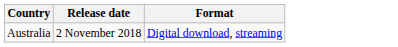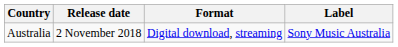 <table class="wikitable">
 <tr>
 <th>Country</th>
 <th>Release date</th>
 <th>Format</th>
+<th>Label</th>
 </tr>
 <tr>
 <td>Australia</td>
 <td>2 November 2018</td>
 <td><a href='#'>Digital download</a>, <a href='#'>streaming</a></td>
+<td><a href='#'>Sony Music Australia</a></td>
 </tr>
 </table>
